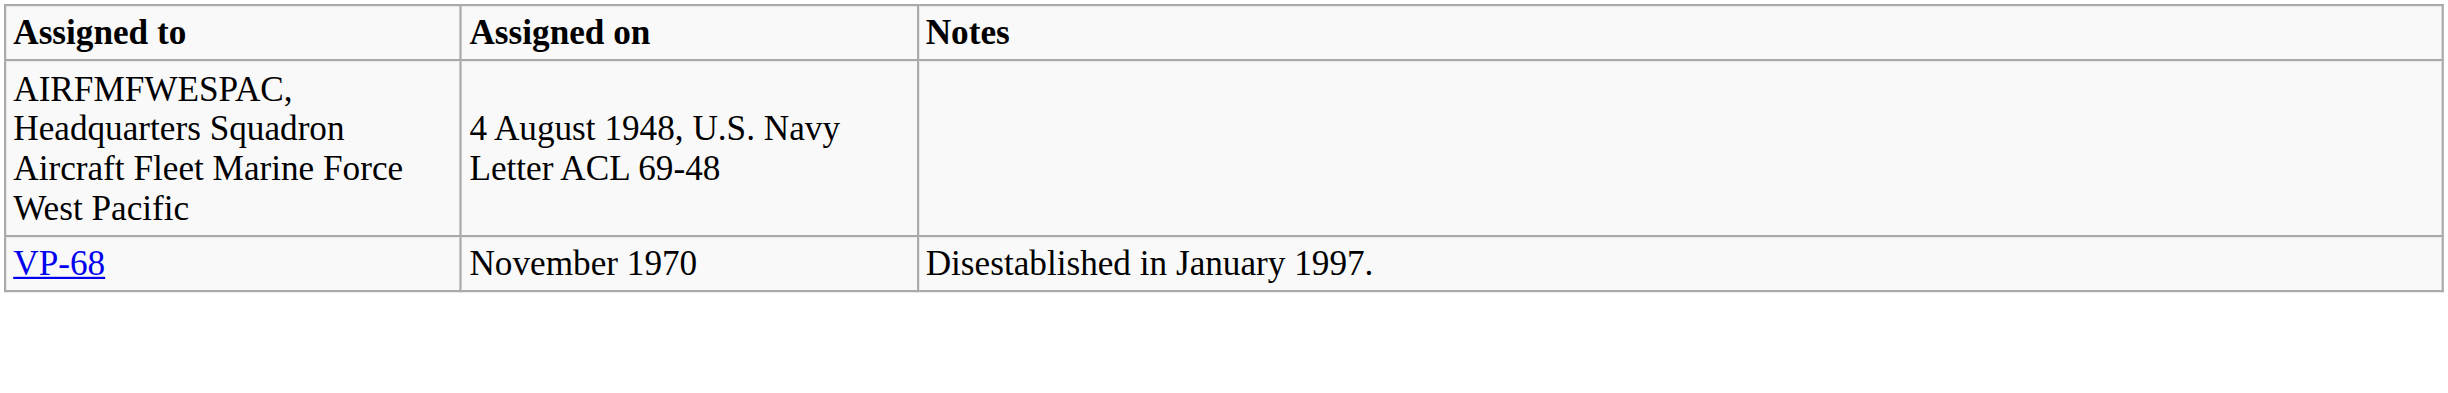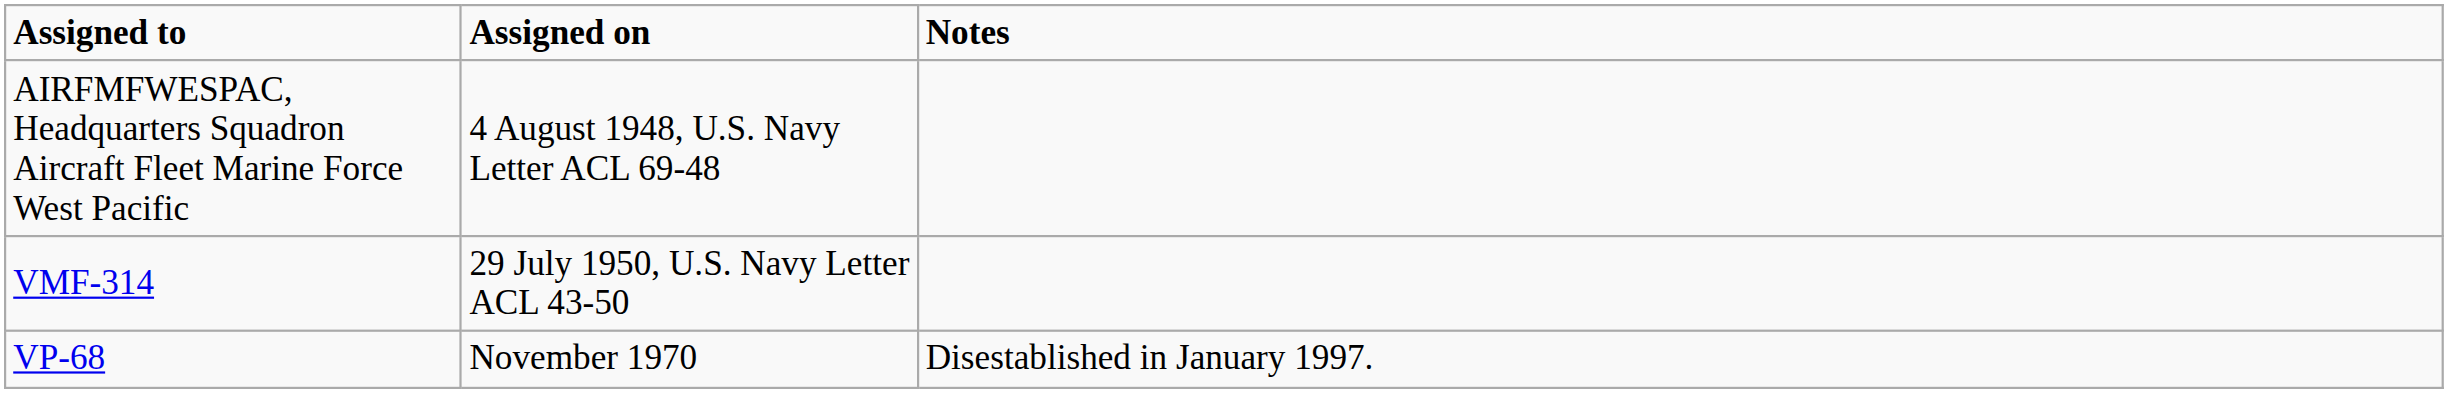 <table class="wikitable" style="width: 70%;">
 <tr>
 <td style="width: 200px;"><strong>Assigned to</strong></td>
 <td style="width: 200px;"><strong>Assigned on</strong></td>
 <td><strong>Notes</strong></td>
 </tr>
 <tr>
 <td>AIRFMFWESPAC, Headquarters Squadron Aircraft Fleet Marine Force West Pacific</td>
 <td>4 August 1948, U.S. Navy Letter ACL 69-48</td>
 <td></td>
 </tr>
 <tr>
+<td><a href='#'>VMF-314</a></td>
+<td>29 July 1950, U.S. Navy Letter ACL 43-50</td>
+<td></td>
+</tr>
+<tr>
 <td><a href='#'>VP-68</a></td>
 <td>November 1970</td>
 <td>Disestablished in January 1997.</td>
 </tr>
 </table>
